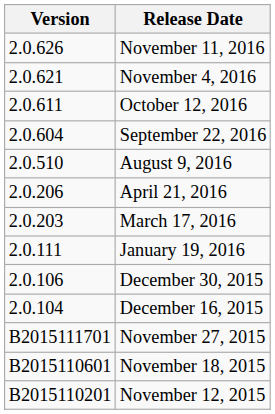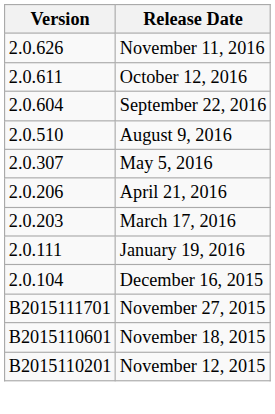 <table class="wikitable sortable">
 <tr>
 <th>Version</th>
 <th>Release Date</th>
 </tr>
 <tr>
 <td>2.0.626</td>
 <td>November 11, 2016</td>
-</tr>
-<tr>
-<td>2.0.621</td>
-<td>November 4, 2016</td>
 </tr>
 <tr>
 <td>2.0.611</td>
 <td>October 12, 2016</td>
 </tr>
 <tr>
 <td>2.0.604</td>
 <td>September 22, 2016</td>
 </tr>
 <tr>
 <td>2.0.510</td>
 <td>August 9, 2016</td>
 </tr>
 <tr>
+<td>2.0.307</td>
+<td>May 5, 2016</td>
+</tr>
+<tr>
 <td>2.0.206</td>
 <td>April 21, 2016</td>
 </tr>
 <tr>
 <td>2.0.203</td>
 <td>March 17, 2016</td>
 </tr>
 <tr>
 <td>2.0.111</td>
 <td>January 19, 2016</td>
-</tr>
-<tr>
-<td>2.0.106</td>
-<td>December 30, 2015</td>
 </tr>
 <tr>
 <td>2.0.104</td>
 <td>December 16, 2015</td>
 </tr>
 <tr>
 <td>B2015111701</td>
 <td>November 27, 2015</td>
 </tr>
 <tr>
 <td>B2015110601</td>
 <td>November 18, 2015</td>
 </tr>
 <tr>
 <td>B2015110201</td>
 <td>November 12, 2015</td>
 </tr>
 </table>
